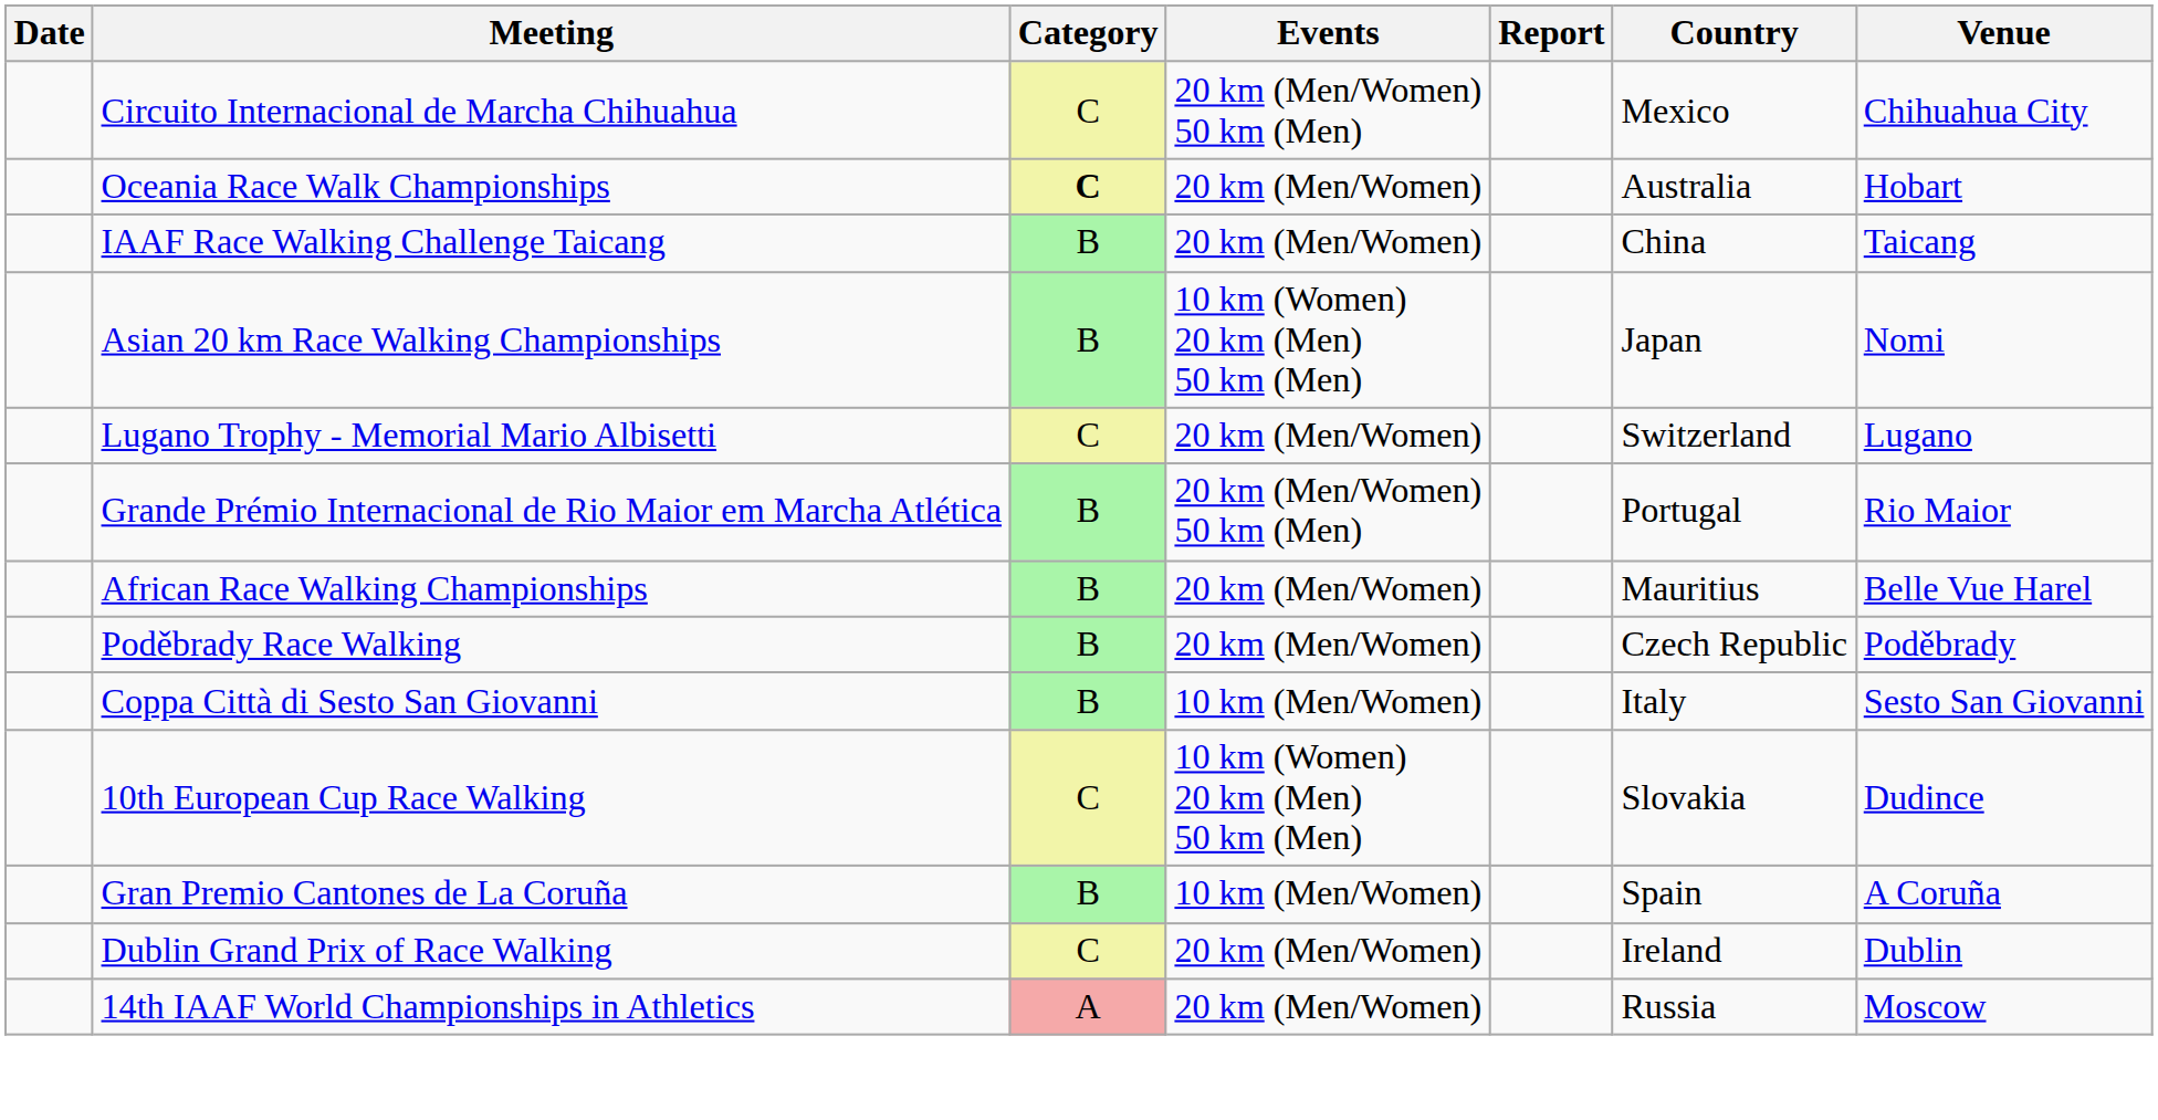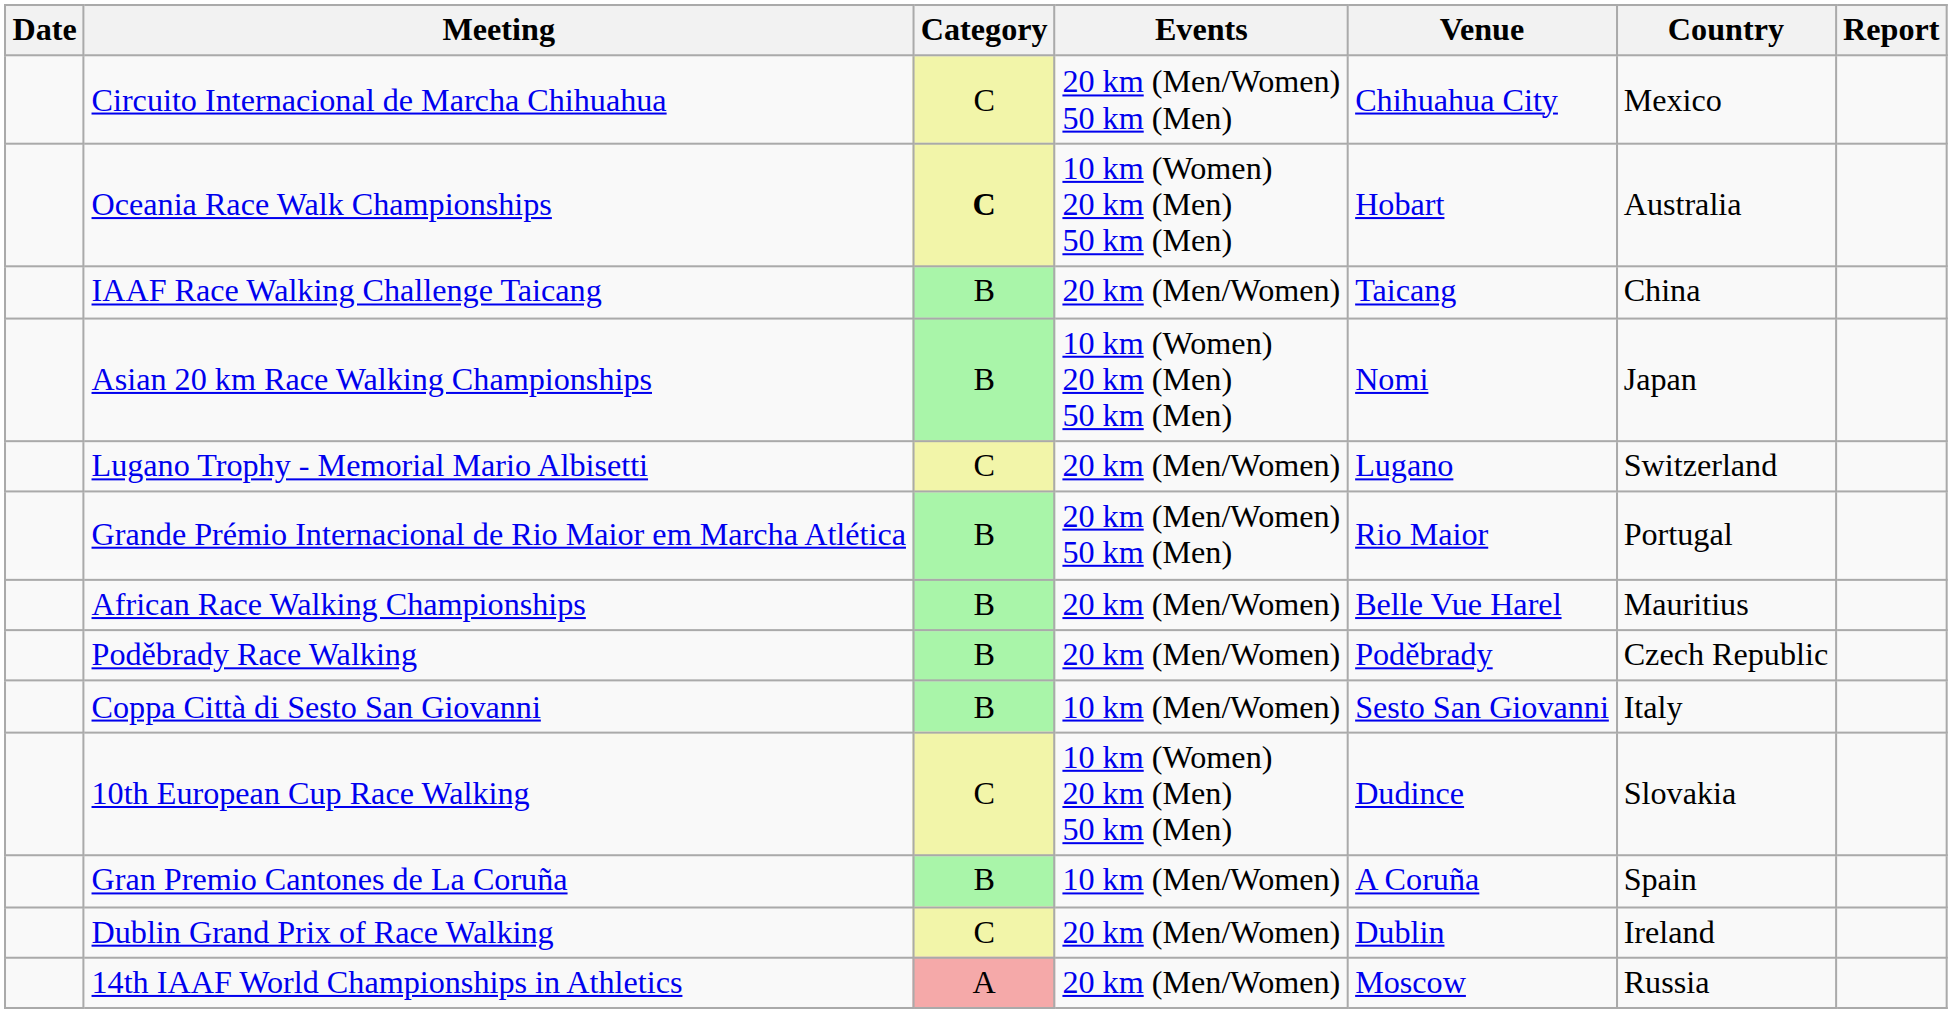 <table class="wikitable sortable">
 <tr>
 <th>Date</th>
 <th>Meeting</th>
 <th>Category</th>
 <th>Events</th>
+<th>Venue</th>
+<th>Country</th>
 <th>Report</th>
-<th>Country</th>
-<th>Venue</th>
 </tr>
 <tr>
 <td></td>
 <td><a href='#'>Circuito Internacional de Marcha Chihuahua</a></td>
 <td align=center bgcolor=#F2F5A9>C</td>
 <td><a href='#'>20 km</a> (Men/Women) <br> <a href='#'>50 km</a> (Men)</td>
+<td><a href='#'>Chihuahua City</a></td>
+<td>Mexico</td>
 <td></td>
-<td>Mexico</td>
-<td><a href='#'>Chihuahua City</a></td>
 </tr>
 <tr>
 <td></td>
 <td><a href='#'>Oceania Race Walk Championships</a></td>
 <td align=center bgcolor=#F2F5A9><strong>C</strong></td>
-<td><a href='#'>20 km</a> (Men/Women)</td>
+<td><a href='#'>10 km</a> (Women)<br> <a href='#'>20 km</a> (Men)<br> <a href='#'>50 km</a> (Men)</td>
+<td><a href='#'>Hobart</a></td>
+<td>Australia</td>
 <td></td>
-<td>Australia</td>
-<td><a href='#'>Hobart</a></td>
 </tr>
 <tr>
 <td></td>
 <td><a href='#'>IAAF Race Walking Challenge Taicang</a></td>
 <td align=center bgcolor=#A9F5A9>B</td>
 <td><a href='#'>20 km</a> (Men/Women)</td>
+<td><a href='#'>Taicang</a></td>
+<td>China</td>
 <td></td>
-<td>China</td>
-<td><a href='#'>Taicang</a></td>
 </tr>
 <tr>
 <td></td>
 <td><a href='#'>Asian 20 km Race Walking Championships</a></td>
 <td align=center bgcolor=#A9F5A9>B</td>
 <td><a href='#'>10 km</a> (Women)<br> <a href='#'>20 km</a> (Men)<br> <a href='#'>50 km</a> (Men)</td>
+<td><a href='#'>Nomi</a></td>
+<td>Japan</td>
 <td></td>
-<td>Japan</td>
-<td><a href='#'>Nomi</a></td>
 </tr>
 <tr>
 <td></td>
 <td><a href='#'>Lugano Trophy - Memorial Mario Albisetti</a></td>
 <td align=center bgcolor=#F2F5A9>C</td>
 <td><a href='#'>20 km</a> (Men/Women)</td>
+<td><a href='#'>Lugano</a></td>
+<td>Switzerland</td>
 <td></td>
-<td>Switzerland</td>
-<td><a href='#'>Lugano</a></td>
 </tr>
 <tr>
 <td></td>
 <td><a href='#'>Grande Prémio Internacional de Rio Maior em Marcha Atlética</a></td>
 <td align=center bgcolor=#A9F5A9>B</td>
 <td><a href='#'>20 km</a> (Men/Women) <br> <a href='#'>50 km</a> (Men)</td>
+<td><a href='#'>Rio Maior</a></td>
+<td>Portugal</td>
 <td></td>
-<td>Portugal</td>
-<td><a href='#'>Rio Maior</a></td>
 </tr>
 <tr>
 <td></td>
 <td><a href='#'>African Race Walking Championships</a></td>
 <td align=center bgcolor=#A9F5A9>B</td>
 <td><a href='#'>20 km</a> (Men/Women)</td>
+<td><a href='#'>Belle Vue Harel</a></td>
+<td>Mauritius</td>
 <td></td>
-<td>Mauritius</td>
-<td><a href='#'>Belle Vue Harel</a></td>
 </tr>
 <tr>
 <td></td>
 <td><a href='#'>Poděbrady Race Walking</a></td>
 <td align=center bgcolor=#A9F5A9>B</td>
 <td><a href='#'>20 km</a> (Men/Women)</td>
+<td><a href='#'>Poděbrady</a></td>
+<td>Czech Republic</td>
 <td></td>
-<td>Czech Republic</td>
-<td><a href='#'>Poděbrady</a></td>
 </tr>
 <tr>
 <td></td>
 <td><a href='#'>Coppa Città di Sesto San Giovanni</a></td>
 <td align=center bgcolor=#A9F5A9>B</td>
 <td><a href='#'>10 km</a> (Men/Women)</td>
+<td><a href='#'>Sesto San Giovanni</a></td>
+<td>Italy</td>
 <td></td>
-<td>Italy</td>
-<td><a href='#'>Sesto San Giovanni</a></td>
 </tr>
 <tr>
 <td></td>
 <td><a href='#'>10th European Cup Race Walking</a></td>
 <td align=center bgcolor=#F2F5A9>C</td>
 <td><a href='#'>10 km</a> (Women)<br> <a href='#'>20 km</a> (Men)<br> <a href='#'>50 km</a> (Men)</td>
+<td><a href='#'>Dudince</a></td>
+<td>Slovakia</td>
 <td></td>
-<td>Slovakia</td>
-<td><a href='#'>Dudince</a></td>
 </tr>
 <tr>
 <td></td>
 <td><a href='#'>Gran Premio Cantones de La Coruña</a></td>
 <td align=center bgcolor=#A9F5A9>B</td>
 <td><a href='#'>10 km</a> (Men/Women)</td>
+<td><a href='#'>A Coruña</a></td>
+<td>Spain</td>
 <td></td>
-<td>Spain</td>
-<td><a href='#'>A Coruña</a></td>
 </tr>
 <tr>
 <td></td>
 <td><a href='#'>Dublin Grand Prix of Race Walking</a></td>
 <td align=center bgcolor=#F2F5A9>C</td>
 <td><a href='#'>20 km</a> (Men/Women)</td>
+<td><a href='#'>Dublin</a></td>
+<td>Ireland</td>
 <td></td>
-<td>Ireland</td>
-<td><a href='#'>Dublin</a></td>
 </tr>
 <tr>
 <td></td>
 <td><a href='#'>14th IAAF World Championships in Athletics</a></td>
 <td align=center bgcolor=#F5A9A9>A</td>
 <td><a href='#'>20 km</a> (Men/Women)</td>
+<td><a href='#'>Moscow</a></td>
+<td>Russia</td>
 <td></td>
-<td>Russia</td>
-<td><a href='#'>Moscow</a></td>
 </tr>
 </table>
